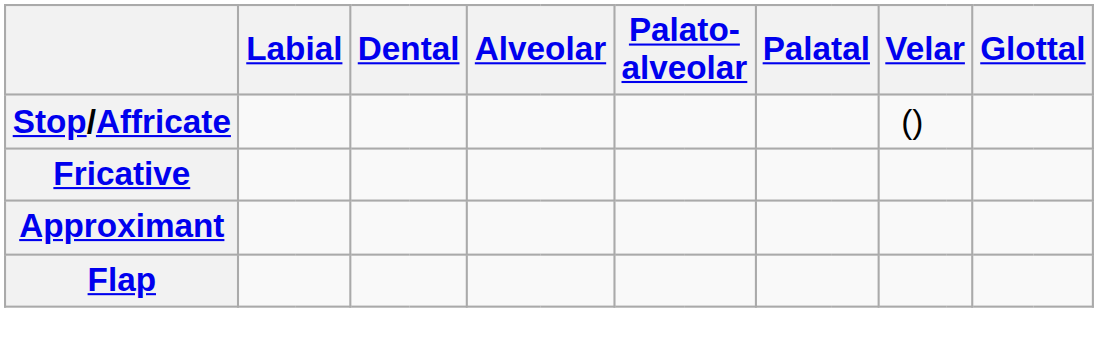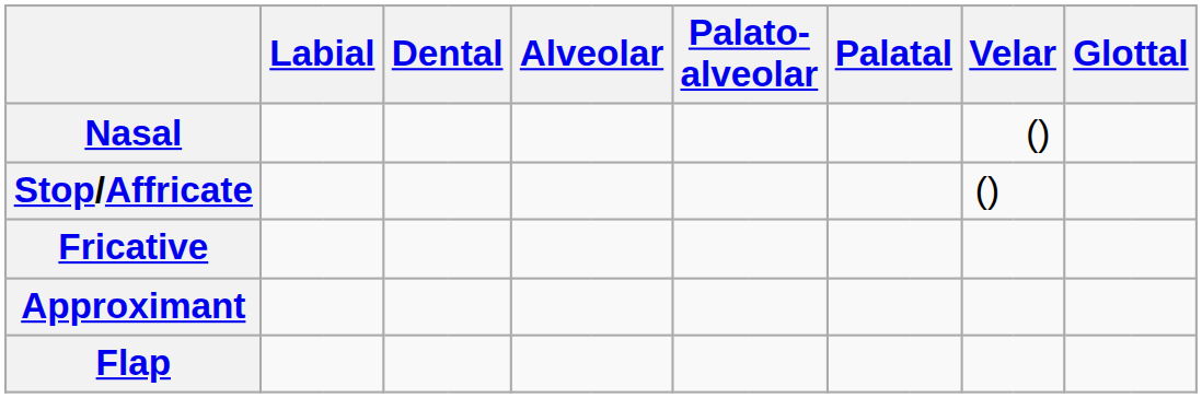 <table class="wikitable" style="text-align: center;">
 <tr>
 <th> </th>
 <th colspan="2"><a href='#'>Labial</a></th>
 <th colspan="2"><a href='#'>Dental</a></th>
 <th colspan="2"><a href='#'>Alveolar</a></th>
 <th colspan="2"><a href='#'>Palato-<br>alveolar</a></th>
 <th colspan="2"><a href='#'>Palatal</a></th>
 <th colspan="2"><a href='#'>Velar</a></th>
 <th colspan="2"><a href='#'>Glottal</a></th>
+</tr>
+<tr>
+<th><a href='#'>Nasal</a></th>
+<td style="border-right: none;"> </td>
+<td style="border-left: none;"></td>
+<td style="border-right: none;"> </td>
+<td style="border-left: none;"> </td>
+<td style="border-right: none;"> </td>
+<td style="border-left: none;"> </td>
+<td style="border-right: none;"> </td>
+<td style="border-left: none;"> </td>
+<td style="border-right: none;"> </td>
+<td style="border-left: none;"></td>
+<td style="border-right: none;"> </td>
+<td style="border-left: none;">()</td>
+<td style="border-right: none;"> </td>
+<td style="border-left: none;"> </td>
 </tr>
 <tr>
 <th><a href='#'>Stop</a>/<a href='#'>Affricate</a></th>
 <td style="border-right: none;"></td>
 <td style="border-left: none;"></td>
 <td style="border-right: none;"></td>
 <td style="border-left: none;"></td>
 <td style="border-right: none;"> </td>
 <td style="border-left: none;"> </td>
 <td style="border-right: none;"> </td>
 <td style="border-left: none;"></td>
 <td style="border-right: none;"></td>
 <td style="border-left: none;"></td>
 <td style="border-right: none;">()</td>
 <td style="border-left: none;"></td>
 <td style="border-right: none;"></td>
 <td style="border-left: none;"> </td>
 </tr>
 <tr>
 <th><a href='#'>Fricative</a></th>
 <td style="border-right: none;"></td>
 <td style="border-left: none;"></td>
 <td style="border-right: none;"></td>
 <td style="border-left: none;"></td>
 <td style="border-right: none;"> </td>
 <td style="border-left: none;"> </td>
 <td style="border-right: none;"></td>
 <td style="border-left: none;"></td>
 <td style="border-right: none;"></td>
 <td style="border-left: none;"></td>
 <td style="border-right: none;"></td>
 <td style="border-left: none;"></td>
 <td style="border-right: none;"></td>
 <td style="border-left: none;"> </td>
 </tr>
 <tr>
 <th><a href='#'>Approximant</a></th>
 <td style="border-right: none;"> </td>
 <td style="border-left: none;"> </td>
 <td style="border-right: none;"> </td>
 <td style="border-left: none;"> </td>
 <td style="border-right: none;"> </td>
 <td style="border-left: none;"></td>
 <td style="border-right: none;"> </td>
 <td style="border-left: none;"></td>
 <td style="border-right: none;"> </td>
 <td style="border-left: none;"></td>
 <td style="border-right: none;"> </td>
 <td style="border-left: none;"></td>
 <td style="border-right: none;"> </td>
 <td style="border-left: none;"> </td>
 </tr>
 <tr>
 <th><a href='#'>Flap</a></th>
 <td style="border-right: none;"> </td>
 <td style="border-left: none;"> </td>
 <td style="border-right: none;"> </td>
 <td style="border-left: none;"> </td>
 <td style="border-right: none;"> </td>
 <td style="border-left: none;"></td>
 <td style="border-right: none;"> </td>
 <td style="border-left: none;"> </td>
 <td style="border-right: none;"> </td>
 <td style="border-left: none;"></td>
 <td style="border-right: none;"> </td>
 <td style="border-left: none;"></td>
 <td style="border-right: none;"> </td>
 <td style="border-left: none;"> </td>
 </tr>
 </table>
